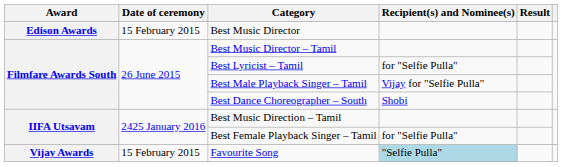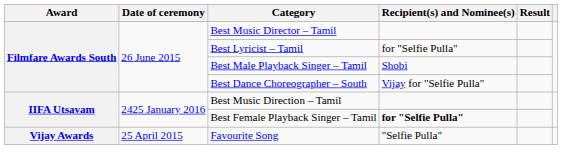 <table class="wikitable plainrowheaders sortable">
 <tr>
 <th scope="col">Award</th>
 <th scope="col">Date of ceremony</th>
 <th scope="col">Category</th>
 <th scope="col">Recipient(s) and Nominee(s)</th>
 <th scope="col">Result</th>
 <th scope="col" class="unsortable"></th>
-</tr>
-<tr>
-<th scope="row"><a href='#'>Edison Awards</a></th>
-<td>15 February 2015</td>
-<td>Best Music Director</td>
-<td></td>
-<td></td>
-<td style="text-align:center;"></td>
 </tr>
 <tr>
 <th rowspan="4" scope="row"><a href='#'>Filmfare Awards South</a></th>
 <td rowspan="4"><a href='#'>26 June 2015</a></td>
 <td><a href='#'>Best Music Director – Tamil</a></td>
 <td></td>
 <td></td>
 <td rowspan="4" style="text-align:center;"><br></td>
 </tr>
 <tr>
 <td><a href='#'>Best Lyricist – Tamil</a></td>
 <td> for "Selfie Pulla"</td>
 <td></td>
 </tr>
 <tr>
 <td><a href='#'>Best Male Playback Singer – Tamil</a></td>
-<td><a href='#'>Vijay</a> for "Selfie Pulla"</td>
+<td><a href='#'>Shobi</a></td>
 <td></td>
 </tr>
 <tr>
 <td><a href='#'>Best Dance Choreographer – South</a></td>
-<td><a href='#'>Shobi</a></td>
+<td><a href='#'>Vijay</a> for "Selfie Pulla"</td>
 <td></td>
 </tr>
 <tr>
 <th rowspan="2" scope="row"><a href='#'>IIFA Utsavam</a></th>
 <td rowspan="2"><a href='#'>2425 January 2016</a></td>
 <td>Best Music Direction – Tamil</td>
 <td></td>
 <td></td>
 <td rowspan="2" style="text-align:center;"><br></td>
 </tr>
 <tr>
 <td>Best Female Playback Singer – Tamil</td>
-<td> for "Selfie Pulla"</td>
+<td><strong> for "Selfie Pulla"</strong></td>
 <td></td>
 </tr>
 <tr>
 <th scope="row"><a href='#'>Vijay Awards</a></th>
-<td>15 February 2015</td>
+<td><a href='#'>25 April 2015</a></td>
 <td><a href='#'>Favourite Song</a></td>
-<td style="background: lightblue;">"Selfie Pulla"</td>
+<td>"Selfie Pulla"</td>
 <td></td>
 <td style="text-align:center;"><br></td>
 </tr>
 </table>
